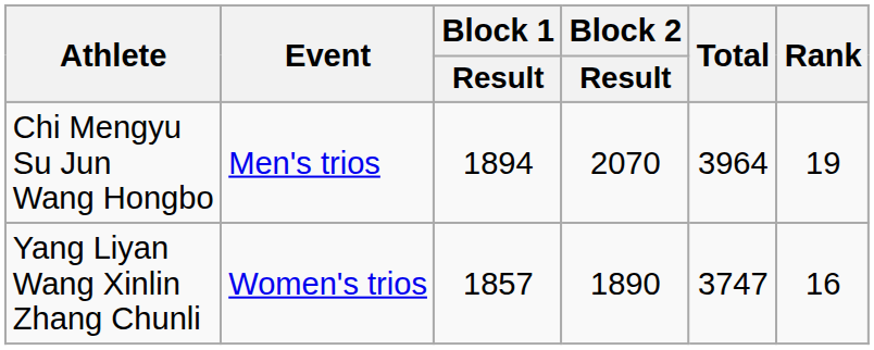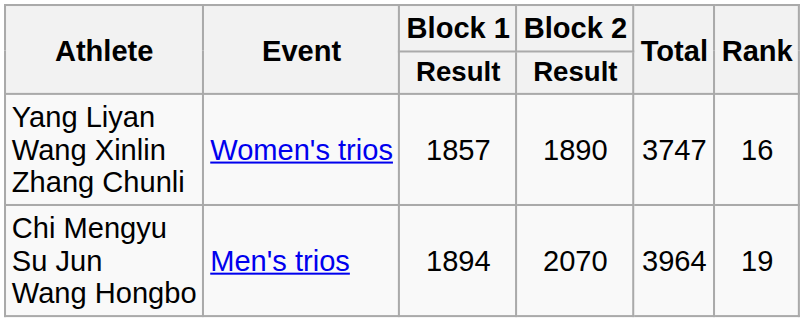 <table class=wikitable style=font-size:90%;text-align:center>
 <tr>
 <th rowspan="2">Athlete</th>
 <th rowspan="2">Event</th>
 <th>Block 1</th>
 <th>Block 2</th>
 <th rowspan="2">Total</th>
 <th rowspan="2">Rank</th>
 </tr>
 <tr style="font-size:95%">
 <th>Result</th>
 <th>Result</th>
 </tr>
 <tr>
+<td align=left>Yang Liyan<br>Wang Xinlin<br>Zhang Chunli</td>
+<td align=left><a href='#'>Women's trios</a></td>
+<td>1857</td>
+<td>1890</td>
+<td>3747</td>
+<td>16</td>
+</tr>
+<tr>
 <td align=left>Chi Mengyu<br>Su Jun<br>Wang Hongbo</td>
 <td align=left><a href='#'>Men's trios</a></td>
 <td>1894</td>
 <td>2070</td>
 <td>3964</td>
 <td>19</td>
 </tr>
-<tr>
-<td align=left>Yang Liyan<br>Wang Xinlin<br>Zhang Chunli</td>
-<td align=left><a href='#'>Women's trios</a></td>
-<td>1857</td>
-<td>1890</td>
-<td>3747</td>
-<td>16</td>
-</tr>
 </table>
